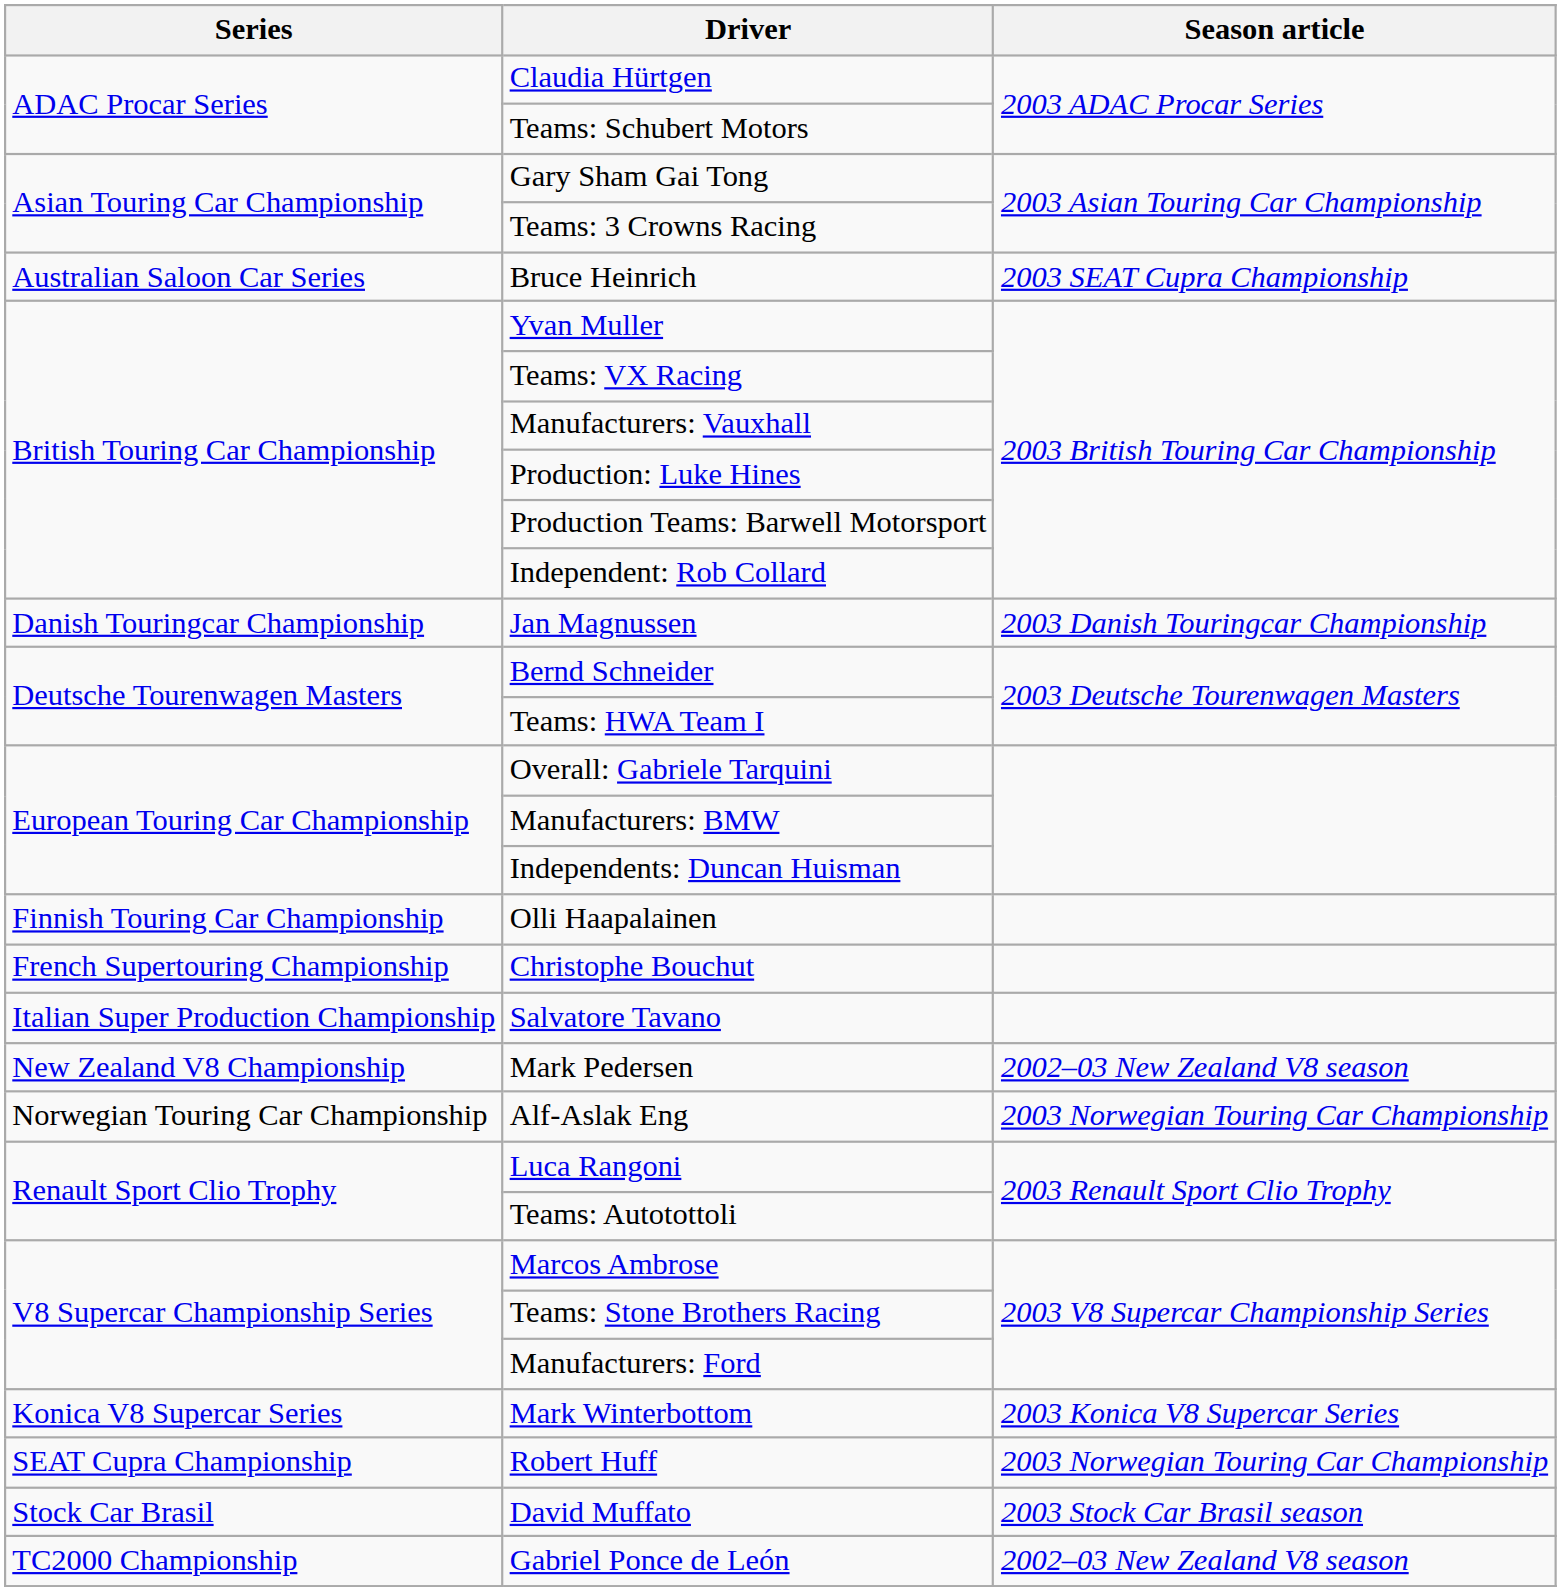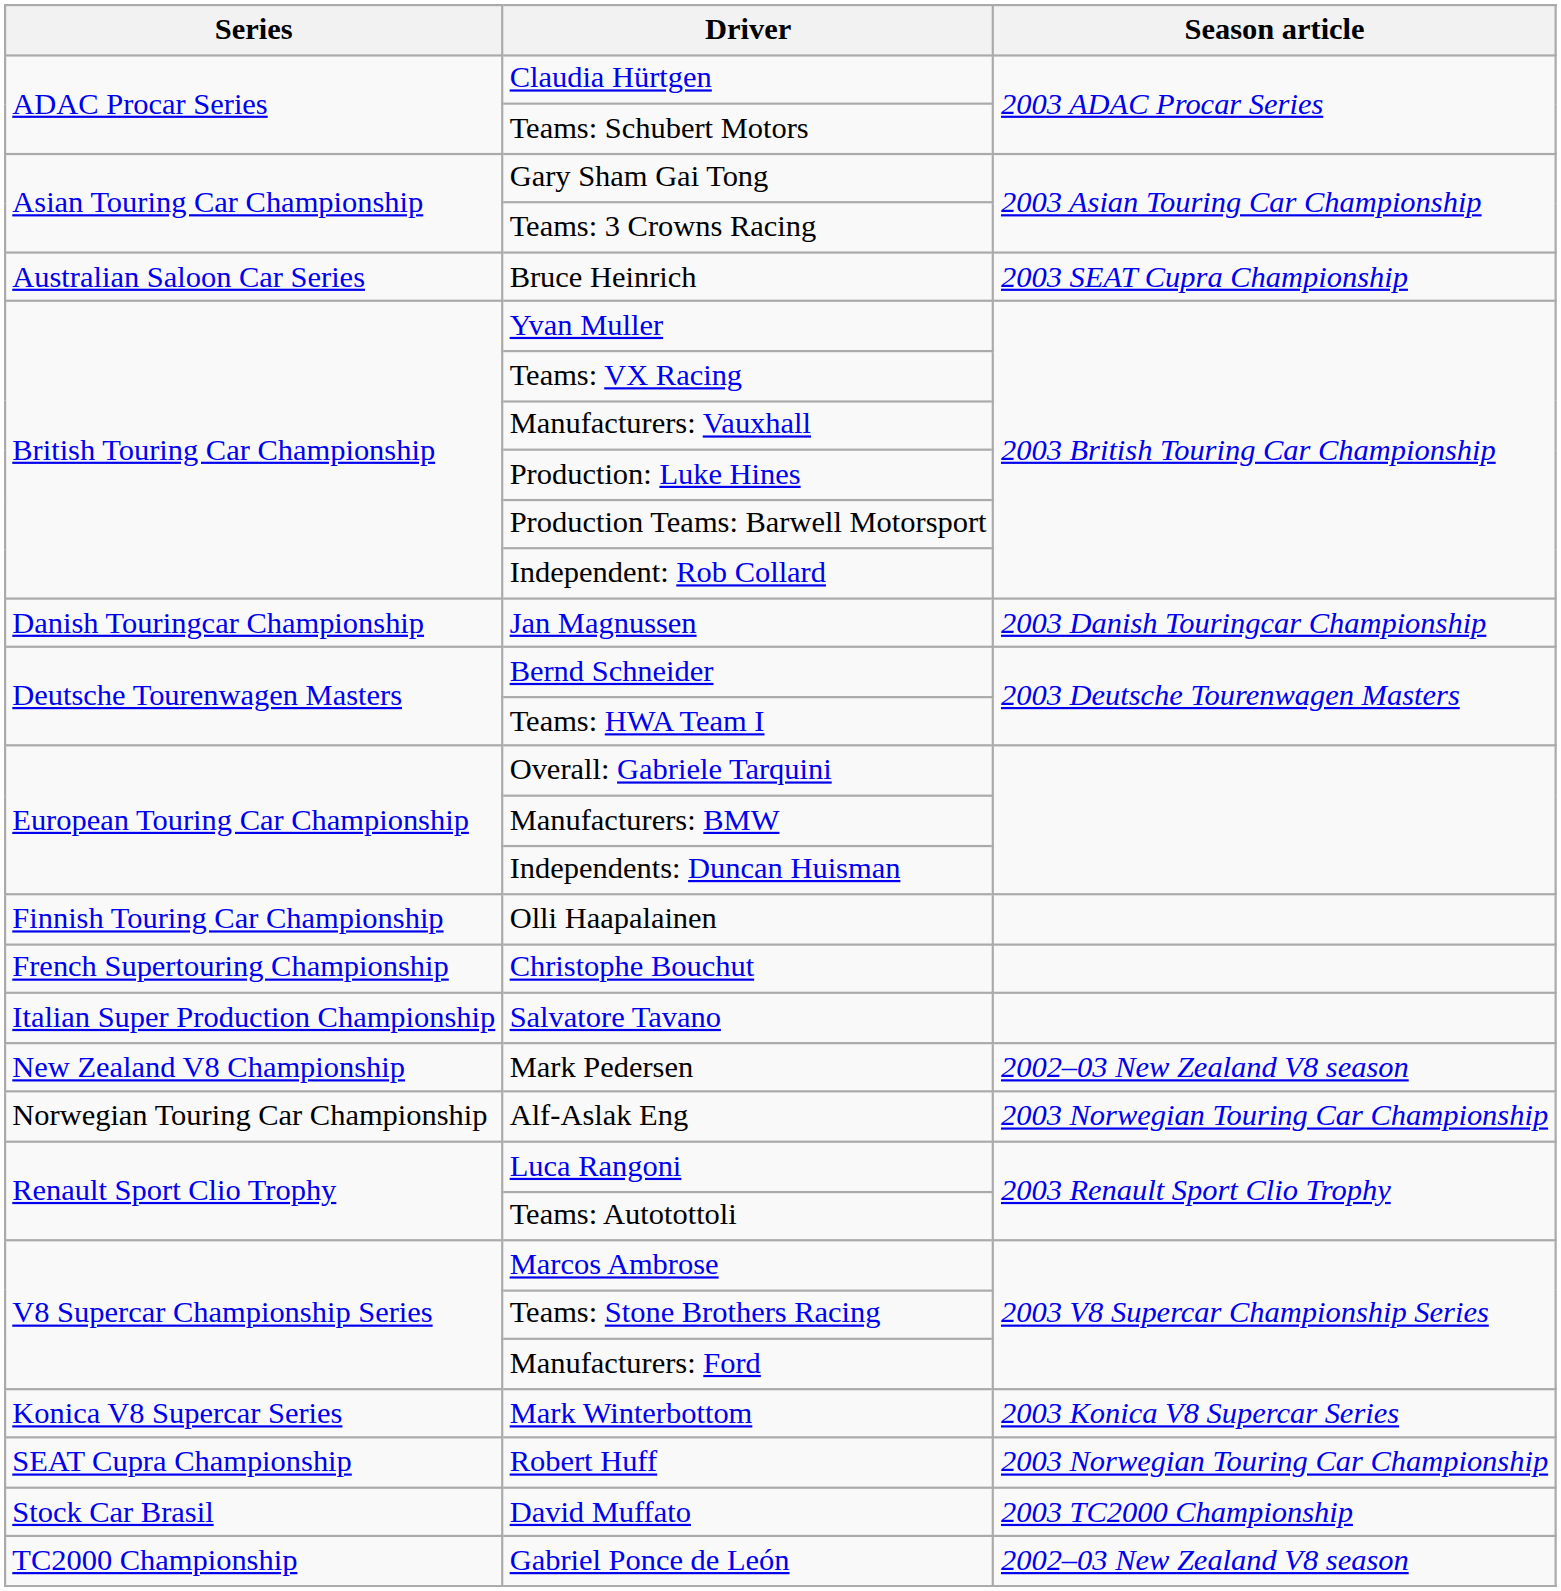 <table class="wikitable" style="font-size: 87%;">
 <tr>
 <th>Series</th>
 <th>Driver</th>
 <th>Season article</th>
 </tr>
 <tr>
 <td rowspan=2><a href='#'>ADAC Procar Series</a></td>
 <td> <a href='#'>Claudia Hürtgen</a></td>
 <td rowspan=2><em><a href='#'>2003 ADAC Procar Series</a></em></td>
 </tr>
 <tr>
 <td>Teams:  Schubert Motors</td>
 </tr>
 <tr>
 <td rowspan=2><a href='#'>Asian Touring Car Championship</a></td>
 <td> Gary Sham Gai Tong</td>
 <td rowspan=2><em><a href='#'>2003 Asian Touring Car Championship</a></em></td>
 </tr>
 <tr>
 <td>Teams:  3 Crowns Racing</td>
 </tr>
 <tr>
 <td><a href='#'>Australian Saloon Car Series</a></td>
 <td> Bruce Heinrich</td>
 <td><em><a href='#'>2003 SEAT Cupra Championship</a></em></td>
 </tr>
 <tr>
 <td rowspan=6><a href='#'>British Touring Car Championship</a></td>
 <td> <a href='#'>Yvan Muller</a></td>
 <td rowspan=6><em><a href='#'>2003 British Touring Car Championship</a></em></td>
 </tr>
 <tr>
 <td>Teams:  <a href='#'>VX Racing</a></td>
 </tr>
 <tr>
 <td>Manufacturers:  <a href='#'>Vauxhall</a></td>
 </tr>
 <tr>
 <td>Production:  <a href='#'>Luke Hines</a></td>
 </tr>
 <tr>
 <td>Production Teams:  Barwell Motorsport</td>
 </tr>
 <tr>
 <td>Independent:  <a href='#'>Rob Collard</a></td>
 </tr>
 <tr>
 <td><a href='#'>Danish Touringcar Championship</a></td>
 <td> <a href='#'>Jan Magnussen</a></td>
 <td><em><a href='#'>2003 Danish Touringcar Championship</a></em></td>
 </tr>
 <tr>
 <td rowspan=2><a href='#'>Deutsche Tourenwagen Masters</a></td>
 <td> <a href='#'>Bernd Schneider</a></td>
 <td rowspan=2><em><a href='#'>2003 Deutsche Tourenwagen Masters</a></em></td>
 </tr>
 <tr>
 <td>Teams:  <a href='#'>HWA Team I</a></td>
 </tr>
 <tr>
 <td rowspan=3><a href='#'>European Touring Car Championship</a></td>
 <td>Overall:  <a href='#'>Gabriele Tarquini</a></td>
 <td rowspan=3></td>
 </tr>
 <tr>
 <td>Manufacturers:  <a href='#'>BMW</a></td>
 </tr>
 <tr>
 <td>Independents:  <a href='#'>Duncan Huisman</a></td>
 </tr>
 <tr>
 <td><a href='#'>Finnish Touring Car Championship</a></td>
 <td> Olli Haapalainen</td>
 <td></td>
 </tr>
 <tr>
 <td><a href='#'>French Supertouring Championship</a></td>
 <td> <a href='#'>Christophe Bouchut</a></td>
 <td></td>
 </tr>
 <tr>
 <td><a href='#'>Italian Super Production Championship</a></td>
 <td> <a href='#'>Salvatore Tavano</a></td>
 <td></td>
 </tr>
 <tr>
 <td><a href='#'>New Zealand V8 Championship</a></td>
 <td> Mark Pedersen</td>
 <td><em><a href='#'>2002–03 New Zealand V8 season</a></em></td>
 </tr>
 <tr>
 <td>Norwegian Touring Car Championship</td>
 <td> Alf-Aslak Eng</td>
 <td><em><a href='#'>2003 Norwegian Touring Car Championship</a></em></td>
 </tr>
 <tr>
 <td rowspan=2><a href='#'>Renault Sport Clio Trophy</a></td>
 <td> <a href='#'>Luca Rangoni</a></td>
 <td rowspan=2><em><a href='#'>2003 Renault Sport Clio Trophy</a></em></td>
 </tr>
 <tr>
 <td>Teams:  Autotottoli</td>
 </tr>
 <tr>
 <td rowspan=3><a href='#'>V8 Supercar Championship Series</a></td>
 <td> <a href='#'>Marcos Ambrose</a></td>
 <td rowspan=3><em><a href='#'>2003 V8 Supercar Championship Series</a></em></td>
 </tr>
 <tr>
 <td>Teams:  <a href='#'>Stone Brothers Racing</a></td>
 </tr>
 <tr>
 <td>Manufacturers:  <a href='#'>Ford</a></td>
 </tr>
 <tr>
 <td><a href='#'>Konica V8 Supercar Series</a></td>
 <td> <a href='#'>Mark Winterbottom</a></td>
 <td><em><a href='#'>2003 Konica V8 Supercar Series</a></em></td>
 </tr>
 <tr>
 <td><a href='#'>SEAT Cupra Championship</a></td>
 <td> <a href='#'>Robert Huff</a></td>
 <td><em><a href='#'>2003 Norwegian Touring Car Championship</a></em></td>
 </tr>
 <tr>
 <td><a href='#'>Stock Car Brasil</a></td>
 <td> <a href='#'>David Muffato</a></td>
-<td><em><a href='#'>2003 Stock Car Brasil season</a></em></td>
+<td><em><a href='#'>2003 TC2000 Championship</a></em></td>
 </tr>
 <tr>
 <td><a href='#'>TC2000 Championship</a></td>
 <td> <a href='#'>Gabriel Ponce de León</a></td>
 <td><em><a href='#'>2002–03 New Zealand V8 season</a></em></td>
 </tr>
 <tr>
 </tr>
 </table>
